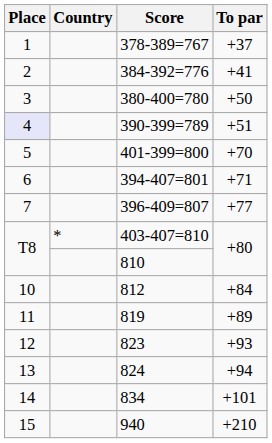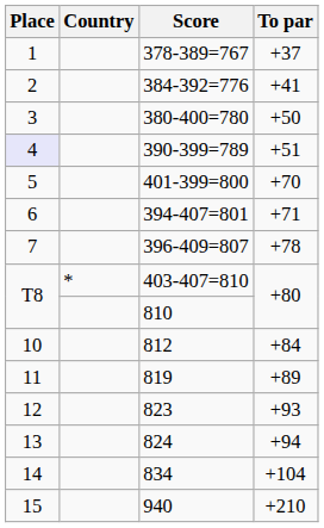 <table class="wikitable" style="font-size:95%;">
 <tr>
 <th>Place</th>
 <th>Country</th>
 <th>Score</th>
 <th>To par</th>
 </tr>
 <tr>
 <td align="center">1</td>
 <td></td>
 <td>378-389=767</td>
 <td align="center">+37</td>
 </tr>
 <tr>
 <td align="center">2</td>
 <td></td>
 <td>384-392=776</td>
 <td align="center">+41</td>
 </tr>
 <tr>
 <td align="center">3</td>
 <td></td>
 <td>380-400=780</td>
 <td align="center">+50</td>
 </tr>
 <tr>
 <td align="center" style="background: lavender;">4</td>
 <td></td>
 <td>390-399=789</td>
 <td align="center">+51</td>
 </tr>
 <tr>
 <td align="center">5</td>
 <td></td>
 <td>401-399=800</td>
 <td align="center">+70</td>
 </tr>
 <tr>
 <td align="center">6</td>
 <td></td>
 <td>394-407=801</td>
 <td align="center">+71</td>
 </tr>
 <tr>
 <td align="center">7</td>
 <td></td>
 <td>396-409=807</td>
-<td align="center">+77</td>
+<td align="center">+78</td>
 </tr>
 <tr>
 <td rowspan="2" align="center">T8</td>
 <td> *</td>
 <td>403-407=810</td>
 <td rowspan="2" align="center">+80</td>
 </tr>
 <tr>
 <td></td>
 <td>810</td>
 </tr>
 <tr>
 <td align="center">10</td>
 <td></td>
 <td>812</td>
 <td align="center">+84</td>
 </tr>
 <tr>
 <td align="center">11</td>
 <td></td>
 <td>819</td>
 <td align="center">+89</td>
 </tr>
 <tr>
 <td align="center">12</td>
 <td></td>
 <td>823</td>
 <td align="center">+93</td>
 </tr>
 <tr>
 <td align="center">13</td>
 <td></td>
 <td>824</td>
 <td align="center">+94</td>
 </tr>
 <tr>
 <td align="center">14</td>
 <td></td>
 <td>834</td>
-<td align="center">+101</td>
+<td align="center">+104</td>
 </tr>
 <tr>
 <td align="center">15</td>
 <td></td>
 <td>940</td>
 <td align="center">+210</td>
 </tr>
 </table>
